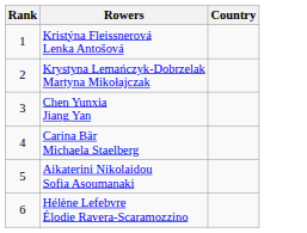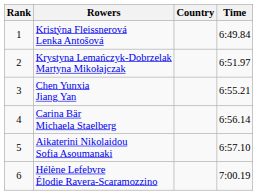 <table class="wikitable" style="text-align:center">
 <tr>
 <th>Rank</th>
 <th>Rowers</th>
 <th>Country</th>
+<th>Time</th>
 </tr>
 <tr>
 <td>1</td>
 <td align="left"><a href='#'>Kristýna Fleissnerová</a><br><a href='#'>Lenka Antošová</a></td>
 <td align="left"></td>
+<td>6:49.84</td>
 </tr>
 <tr>
 <td>2</td>
 <td align="left"><a href='#'>Krystyna Lemańczyk-Dobrzelak</a><br><a href='#'>Martyna Mikołajczak</a></td>
 <td align="left"></td>
+<td>6:51.97</td>
 </tr>
 <tr>
 <td>3</td>
 <td align="left"><a href='#'>Chen Yunxia</a><br><a href='#'>Jiang Yan</a></td>
 <td align="left"></td>
+<td>6:55.21</td>
 </tr>
 <tr>
 <td>4</td>
 <td align="left"><a href='#'>Carina Bär</a><br><a href='#'>Michaela Staelberg</a></td>
 <td align="left"></td>
+<td>6:56.14</td>
 </tr>
 <tr>
 <td>5</td>
 <td align="left"><a href='#'>Aikaterini Nikolaidou</a><br><a href='#'>Sofia Asoumanaki</a></td>
 <td align="left"></td>
+<td>6:57.10</td>
 </tr>
 <tr>
 <td>6</td>
 <td align="left"><a href='#'>Hélène Lefebvre</a><br><a href='#'>Élodie Ravera-Scaramozzino</a></td>
 <td align="left"></td>
+<td>7:00.19</td>
 </tr>
 </table>
